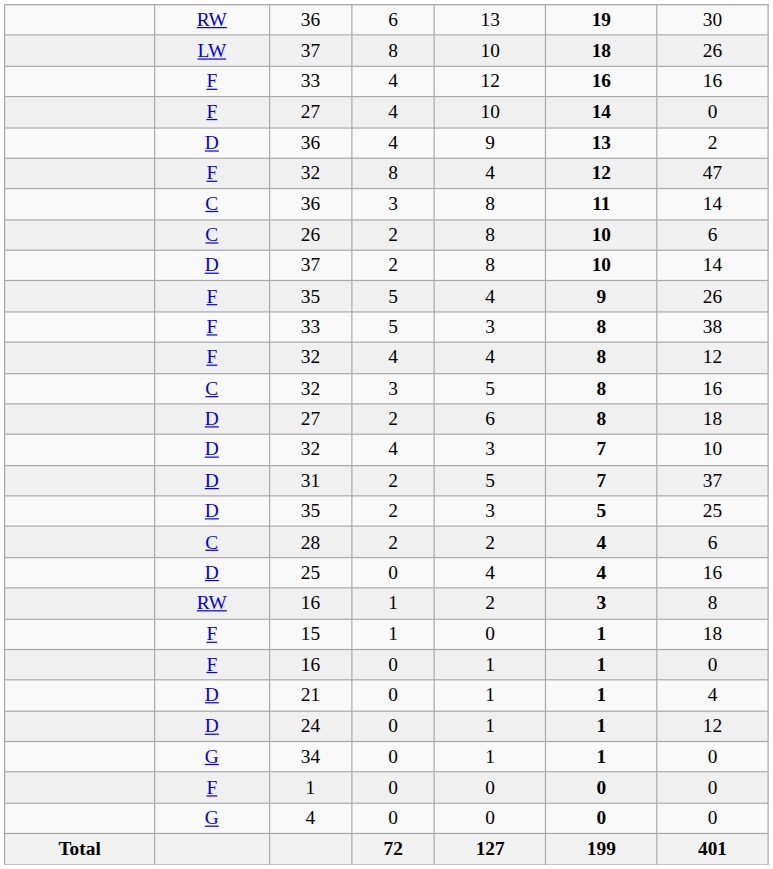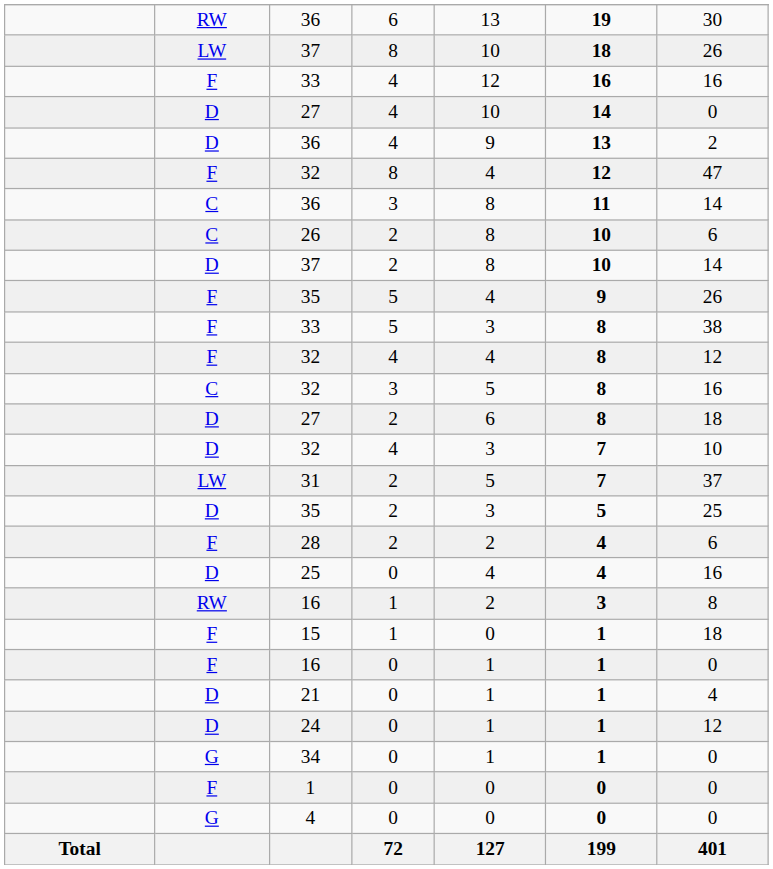 <table class="wikitable sortable" width ="50%">
 <tr align="center">
 </tr>
 <tr align="center" bgcolor="">
 <td></td>
 <td><a href='#'>RW</a></td>
 <td>36</td>
 <td>6</td>
 <td>13</td>
 <td><strong>19</strong></td>
 <td>30</td>
 </tr>
 <tr align="center" bgcolor="f0f0f0">
 <td></td>
 <td><a href='#'>LW</a></td>
 <td>37</td>
 <td>8</td>
 <td>10</td>
 <td><strong>18</strong></td>
 <td>26</td>
 </tr>
 <tr align="center" bgcolor="">
 <td></td>
 <td><a href='#'>F</a></td>
 <td>33</td>
 <td>4</td>
 <td>12</td>
 <td><strong>16</strong></td>
 <td>16</td>
 </tr>
 <tr align="center" bgcolor="f0f0f0">
 <td></td>
-<td><a href='#'>F</a></td>
+<td><a href='#'>D</a></td>
 <td>27</td>
 <td>4</td>
 <td>10</td>
 <td><strong>14</strong></td>
 <td>0</td>
 </tr>
 <tr align="center" bgcolor="">
 <td></td>
 <td><a href='#'>D</a></td>
 <td>36</td>
 <td>4</td>
 <td>9</td>
 <td><strong>13</strong></td>
 <td>2</td>
 </tr>
 <tr align="center" bgcolor="f0f0f0">
 <td></td>
 <td><a href='#'>F</a></td>
 <td>32</td>
 <td>8</td>
 <td>4</td>
 <td><strong>12</strong></td>
 <td>47</td>
 </tr>
 <tr align="center" bgcolor="">
 <td></td>
 <td><a href='#'>C</a></td>
 <td>36</td>
 <td>3</td>
 <td>8</td>
 <td><strong>11</strong></td>
 <td>14</td>
 </tr>
 <tr align="center" bgcolor="f0f0f0">
 <td></td>
 <td><a href='#'>C</a></td>
 <td>26</td>
 <td>2</td>
 <td>8</td>
 <td><strong>10</strong></td>
 <td>6</td>
 </tr>
 <tr align="center" bgcolor="">
 <td></td>
 <td><a href='#'>D</a></td>
 <td>37</td>
 <td>2</td>
 <td>8</td>
 <td><strong>10</strong></td>
 <td>14</td>
 </tr>
 <tr align="center" bgcolor="f0f0f0">
 <td></td>
 <td><a href='#'>F</a></td>
 <td>35</td>
 <td>5</td>
 <td>4</td>
 <td><strong>9</strong></td>
 <td>26</td>
 </tr>
 <tr align="center" bgcolor="">
 <td></td>
 <td><a href='#'>F</a></td>
 <td>33</td>
 <td>5</td>
 <td>3</td>
 <td><strong>8</strong></td>
 <td>38</td>
 </tr>
 <tr align="center" bgcolor="f0f0f0">
 <td></td>
 <td><a href='#'>F</a></td>
 <td>32</td>
 <td>4</td>
 <td>4</td>
 <td><strong>8</strong></td>
 <td>12</td>
 </tr>
 <tr align="center" bgcolor="">
 <td></td>
 <td><a href='#'>C</a></td>
 <td>32</td>
 <td>3</td>
 <td>5</td>
 <td><strong>8</strong></td>
 <td>16</td>
 </tr>
 <tr align="center" bgcolor="f0f0f0">
 <td></td>
 <td><a href='#'>D</a></td>
 <td>27</td>
 <td>2</td>
 <td>6</td>
 <td><strong>8</strong></td>
 <td>18</td>
 </tr>
 <tr align="center" bgcolor="">
 <td></td>
 <td><a href='#'>D</a></td>
 <td>32</td>
 <td>4</td>
 <td>3</td>
 <td><strong>7</strong></td>
 <td>10</td>
 </tr>
 <tr align="center" bgcolor="f0f0f0">
 <td></td>
-<td><a href='#'>D</a></td>
+<td><a href='#'>LW</a></td>
 <td>31</td>
 <td>2</td>
 <td>5</td>
 <td><strong>7</strong></td>
 <td>37</td>
 </tr>
 <tr align="center" bgcolor="">
 <td></td>
 <td><a href='#'>D</a></td>
 <td>35</td>
 <td>2</td>
 <td>3</td>
 <td><strong>5</strong></td>
 <td>25</td>
 </tr>
 <tr align="center" bgcolor="f0f0f0">
 <td></td>
-<td><a href='#'>C</a></td>
+<td><a href='#'>F</a></td>
 <td>28</td>
 <td>2</td>
 <td>2</td>
 <td><strong>4</strong></td>
 <td>6</td>
 </tr>
 <tr align="center" bgcolor="">
 <td></td>
 <td><a href='#'>D</a></td>
 <td>25</td>
 <td>0</td>
 <td>4</td>
 <td><strong>4</strong></td>
 <td>16</td>
 </tr>
 <tr align="center" bgcolor="f0f0f0">
 <td></td>
 <td><a href='#'>RW</a></td>
 <td>16</td>
 <td>1</td>
 <td>2</td>
 <td><strong>3</strong></td>
 <td>8</td>
 </tr>
 <tr align="center" bgcolor="">
 <td></td>
 <td><a href='#'>F</a></td>
 <td>15</td>
 <td>1</td>
 <td>0</td>
 <td><strong>1</strong></td>
 <td>18</td>
 </tr>
 <tr align="center" bgcolor="f0f0f0">
 <td></td>
 <td><a href='#'>F</a></td>
 <td>16</td>
 <td>0</td>
 <td>1</td>
 <td><strong>1</strong></td>
 <td>0</td>
 </tr>
 <tr align="center" bgcolor="">
 <td></td>
 <td><a href='#'>D</a></td>
 <td>21</td>
 <td>0</td>
 <td>1</td>
 <td><strong>1</strong></td>
 <td>4</td>
 </tr>
 <tr align="center" bgcolor="f0f0f0">
 <td></td>
 <td><a href='#'>D</a></td>
 <td>24</td>
 <td>0</td>
 <td>1</td>
 <td><strong>1</strong></td>
 <td>12</td>
 </tr>
 <tr align="center" bgcolor="">
 <td></td>
 <td><a href='#'>G</a></td>
 <td>34</td>
 <td>0</td>
 <td>1</td>
 <td><strong>1</strong></td>
 <td>0</td>
 </tr>
 <tr align="center" bgcolor="f0f0f0">
 <td></td>
 <td><a href='#'>F</a></td>
 <td>1</td>
 <td>0</td>
 <td>0</td>
 <td><strong>0</strong></td>
 <td>0</td>
 </tr>
 <tr align="center" bgcolor="">
 <td></td>
 <td><a href='#'>G</a></td>
 <td>4</td>
 <td>0</td>
 <td>0</td>
 <td><strong>0</strong></td>
 <td>0</td>
 </tr>
 <tr>
 <th>Total</th>
 <th></th>
 <th></th>
 <th>72</th>
 <th>127</th>
 <th>199</th>
 <th>401</th>
 </tr>
 </table>
